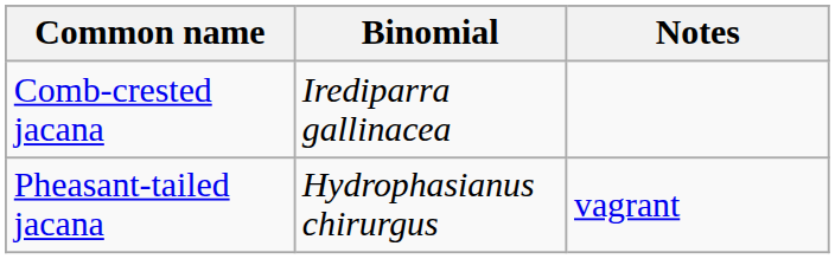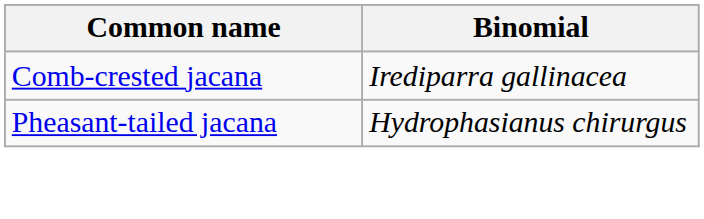 <table style="width:60%;" class="wikitable">
 <tr>
 <th width=35%>Common name</th>
 <th width=33%>Binomial</th>
-<th width=32%>Notes</th>
 </tr>
 <tr>
 <td><a href='#'>Comb-crested jacana</a></td>
 <td><em>Irediparra gallinacea</em></td>
-<td></td>
 </tr>
 <tr>
 <td><a href='#'>Pheasant-tailed jacana</a></td>
 <td><em>Hydrophasianus chirurgus</em></td>
-<td><a href='#'>vagrant</a></td>
 </tr>
 </table>
